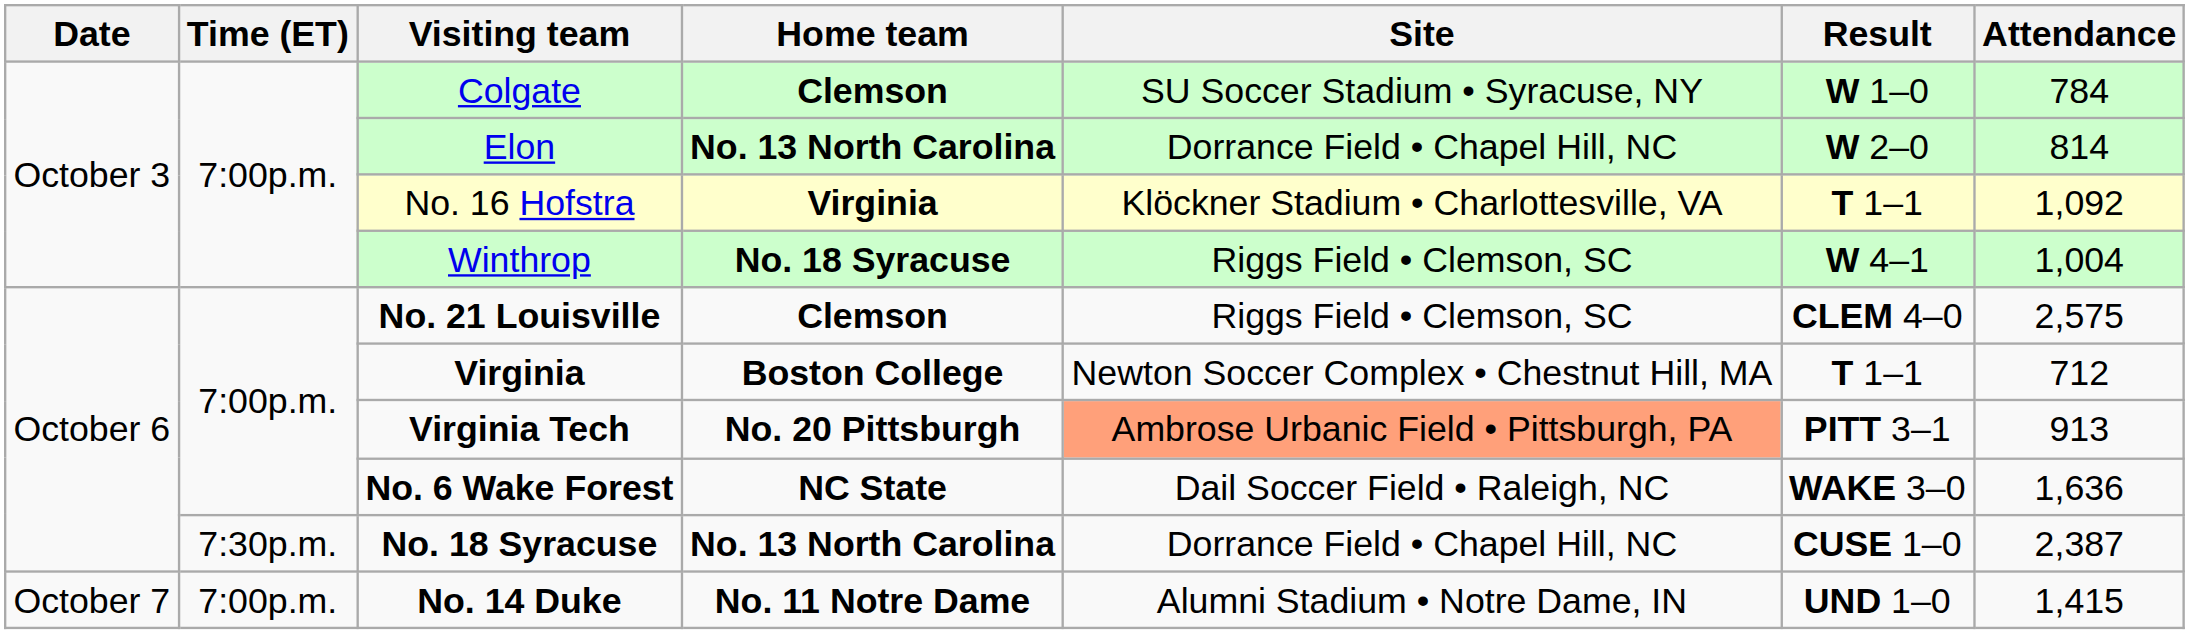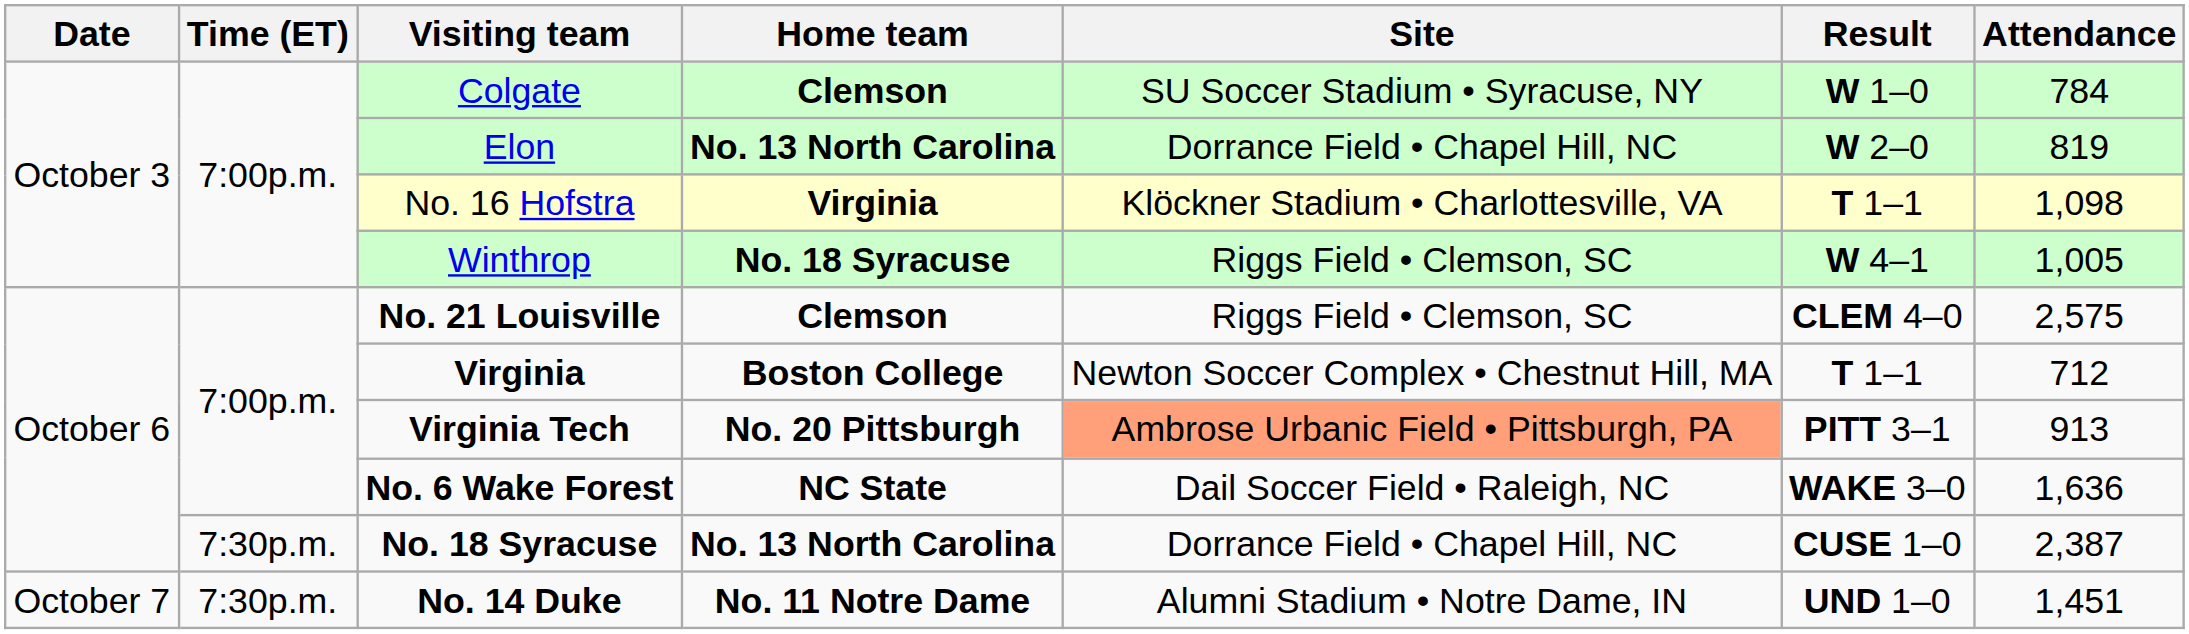 <table class="wikitable" style="font-size:95%; text-align: center;">
 <tr>
 <th>Date</th>
 <th>Time (ET)</th>
 <th>Visiting team</th>
 <th>Home team</th>
 <th>Site</th>
 <th>Result</th>
 <th>Attendance</th>
 </tr>
 <tr>
 <td rowspan=4>October 3</td>
 <td rowspan=4>7:00p.m.</td>
 <td style="background:#cfc;"><a href='#'>Colgate</a></td>
 <td style="background:#cfc;"><strong>Clemson</strong></td>
 <td style="background:#cfc;">SU Soccer Stadium • Syracuse, NY</td>
 <td style="background:#cfc;"><strong>W</strong> 1–0</td>
 <td style="background:#cfc;">784</td>
 </tr>
 <tr>
 <td style="background:#cfc;"><a href='#'>Elon</a></td>
 <td style="background:#cfc;"><strong>No. 13 North Carolina</strong></td>
 <td style="background:#cfc;">Dorrance Field • Chapel Hill, NC</td>
 <td style="background:#cfc;"><strong>W</strong> 2–0</td>
-<td style="background:#cfc;">814</td>
+<td style="background:#cfc;">819</td>
 </tr>
 <tr>
 <td style="background:#ffc;">No. 16 <a href='#'>Hofstra</a></td>
 <td style="background:#ffc;"><strong>Virginia</strong></td>
 <td style="background:#ffc;">Klöckner Stadium • Charlottesville, VA</td>
 <td style="background:#ffc;"><strong>T</strong> 1–1</td>
-<td style="background:#ffc;">1,092</td>
+<td style="background:#ffc;">1,098</td>
 </tr>
 <tr>
 <td style="background:#cfc;"><a href='#'>Winthrop</a></td>
 <td style="background:#cfc;"><strong>No. 18 Syracuse</strong></td>
 <td style="background:#cfc;">Riggs Field • Clemson, SC</td>
 <td style="background:#cfc;"><strong>W</strong> 4–1</td>
-<td style="background:#cfc;">1,004</td>
+<td style="background:#cfc;">1,005</td>
 </tr>
 <tr>
 <td rowspan=5>October 6</td>
 <td rowspan=4>7:00p.m.</td>
 <td><strong>No. 21 Louisville</strong></td>
 <td><strong>Clemson</strong></td>
 <td>Riggs Field • Clemson, SC</td>
 <td><strong>CLEM</strong> 4–0</td>
 <td>2,575</td>
 </tr>
 <tr>
 <td><strong>Virginia</strong></td>
 <td><strong>Boston College</strong></td>
 <td>Newton Soccer Complex • Chestnut Hill, MA</td>
 <td><strong>T</strong> 1–1</td>
 <td>712</td>
 </tr>
 <tr>
 <td><strong>Virginia Tech</strong></td>
 <td><strong>No. 20 Pittsburgh</strong></td>
 <td style="background: lightsalmon;">Ambrose Urbanic Field • Pittsburgh, PA</td>
 <td><strong>PITT</strong> 3–1</td>
 <td>913</td>
 </tr>
 <tr>
 <td><strong>No. 6 Wake Forest</strong></td>
 <td><strong>NC State</strong></td>
 <td>Dail Soccer Field • Raleigh, NC</td>
 <td><strong>WAKE</strong> 3–0</td>
 <td>1,636</td>
 </tr>
 <tr>
 <td>7:30p.m.</td>
 <td><strong>No. 18 Syracuse</strong></td>
 <td><strong>No. 13 North Carolina</strong></td>
 <td>Dorrance Field • Chapel Hill, NC</td>
 <td><strong>CUSE</strong> 1–0</td>
 <td>2,387</td>
 </tr>
 <tr>
 <td>October 7</td>
-<td>7:00p.m.</td>
+<td>7:30p.m.</td>
 <td><strong>No. 14 Duke</strong></td>
 <td><strong>No. 11 Notre Dame</strong></td>
 <td>Alumni Stadium • Notre Dame, IN</td>
 <td><strong>UND</strong> 1–0</td>
-<td>1,415</td>
+<td>1,451</td>
 </tr>
 </table>
